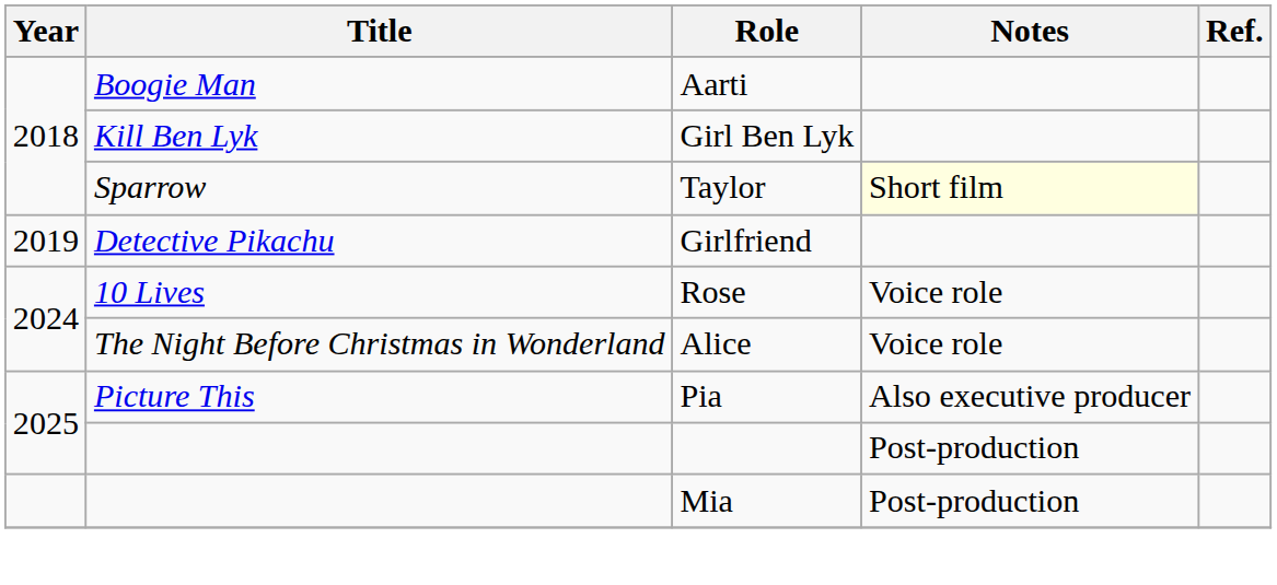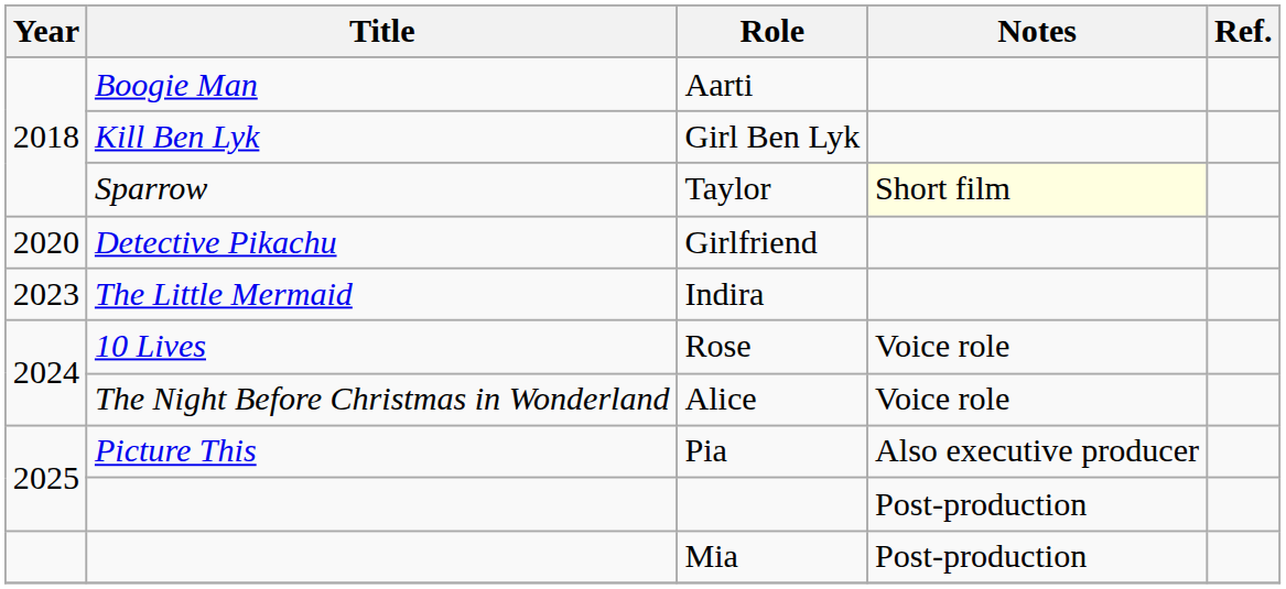 <table class="wikitable sortable">
 <tr>
 <th>Year</th>
 <th>Title</th>
 <th>Role</th>
 <th class="unsortable">Notes</th>
 <th>Ref.</th>
 </tr>
 <tr>
 <td rowspan="3">2018</td>
 <td><em><a href='#'>Boogie Man</a></em></td>
 <td>Aarti</td>
 <td></td>
 <td></td>
 </tr>
 <tr>
 <td><em><a href='#'>Kill Ben Lyk</a></em></td>
 <td>Girl Ben Lyk</td>
 <td></td>
 <td></td>
 </tr>
 <tr>
 <td><em>Sparrow</em></td>
 <td>Taylor</td>
 <td style="background: lightyellow;">Short film</td>
 <td></td>
 </tr>
 <tr>
-<td>2019</td>
+<td>2020</td>
 <td><em><a href='#'>Detective Pikachu</a></em></td>
 <td>Girlfriend</td>
+<td></td>
+<td></td>
+</tr>
+<tr>
+<td>2023</td>
+<td><em><a href='#'>The Little Mermaid</a></em></td>
+<td>Indira</td>
 <td></td>
 <td></td>
 </tr>
 <tr>
 <td rowspan="2">2024</td>
 <td><em><a href='#'>10 Lives</a></em></td>
 <td>Rose</td>
 <td>Voice role</td>
 <td></td>
 </tr>
 <tr>
 <td><em>The Night Before Christmas in Wonderland</em></td>
 <td>Alice</td>
 <td>Voice role</td>
 <td></td>
 </tr>
 <tr>
 <td rowspan="2">2025</td>
 <td><em><a href='#'>Picture This</a></em></td>
 <td>Pia</td>
 <td>Also executive producer</td>
 <td></td>
 </tr>
 <tr>
 <td></td>
 <td></td>
 <td>Post-production</td>
 <td></td>
 </tr>
 <tr>
 <td></td>
 <td></td>
 <td>Mia</td>
 <td>Post-production</td>
 <td></td>
 </tr>
 <tr>
 </tr>
 </table>
